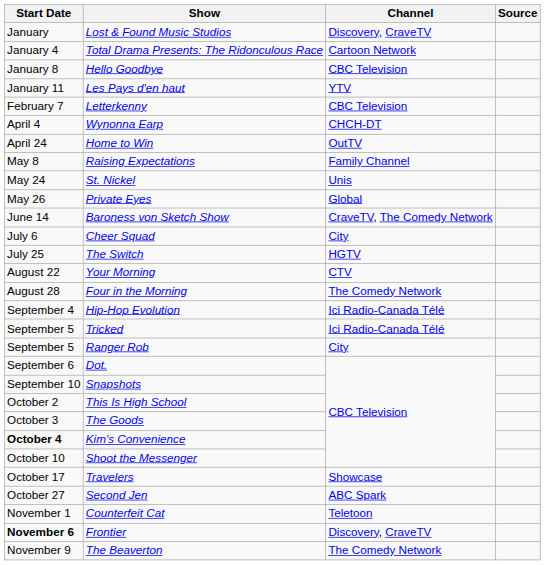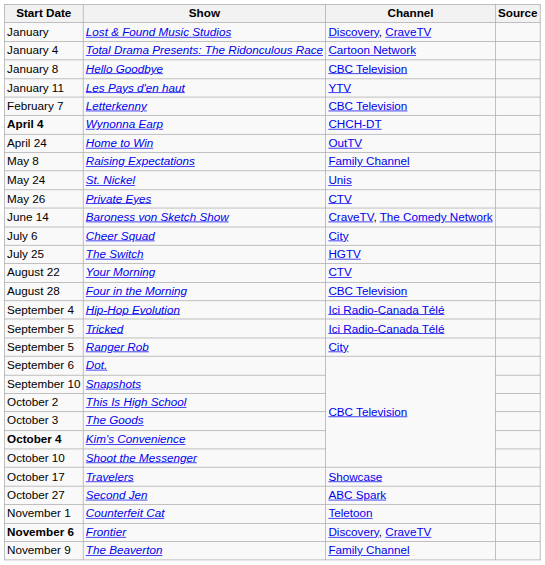 <table class="wikitable sortable">
 <tr>
 <th>Start Date</th>
 <th>Show</th>
 <th>Channel</th>
 <th>Source</th>
 </tr>
 <tr>
 <td>January</td>
 <td><em><a href='#'>Lost & Found Music Studios</a></em></td>
 <td><a href='#'>Discovery</a>, <a href='#'>CraveTV</a></td>
 <td></td>
 </tr>
 <tr>
 <td>January 4</td>
 <td><em><a href='#'>Total Drama Presents: The Ridonculous Race</a></em></td>
 <td><a href='#'>Cartoon Network</a></td>
 <td></td>
 </tr>
 <tr>
 <td>January 8</td>
 <td><em><a href='#'>Hello Goodbye</a></em></td>
 <td><a href='#'>CBC Television</a></td>
 <td></td>
 </tr>
 <tr>
 <td>January 11</td>
 <td><em><a href='#'>Les Pays d'en haut</a></em></td>
 <td><a href='#'>YTV</a></td>
 <td></td>
 </tr>
 <tr>
 <td>February 7</td>
 <td><em><a href='#'>Letterkenny</a></em></td>
 <td><a href='#'>CBC Television</a></td>
 <td></td>
 </tr>
 <tr>
-<td>April 4</td>
+<td><strong>April 4</strong></td>
 <td><em><a href='#'>Wynonna Earp</a></em></td>
 <td><a href='#'>CHCH-DT</a></td>
 <td></td>
 </tr>
 <tr>
 <td>April 24</td>
 <td><em><a href='#'>Home to Win</a></em></td>
 <td><a href='#'>OutTV</a></td>
 <td></td>
 </tr>
 <tr>
 <td>May 8</td>
 <td><em><a href='#'>Raising Expectations</a></em></td>
 <td><a href='#'>Family Channel</a></td>
 <td></td>
 </tr>
 <tr>
 <td>May 24</td>
 <td><em><a href='#'>St. Nickel</a></em></td>
 <td><a href='#'>Unis</a></td>
 <td></td>
 </tr>
 <tr>
 <td>May 26</td>
 <td><em><a href='#'>Private Eyes</a></em></td>
-<td><a href='#'>Global</a></td>
+<td><a href='#'>CTV</a></td>
 <td></td>
 </tr>
 <tr>
 <td>June 14</td>
 <td><em><a href='#'>Baroness von Sketch Show</a></em></td>
 <td><a href='#'>CraveTV</a>, <a href='#'>The Comedy Network</a></td>
 <td></td>
 </tr>
 <tr>
 <td>July 6</td>
 <td><em><a href='#'>Cheer Squad</a></em></td>
 <td><a href='#'>City</a></td>
 <td></td>
 </tr>
 <tr>
 <td>July 25</td>
 <td><em><a href='#'>The Switch</a></em></td>
 <td><a href='#'>HGTV</a></td>
 <td></td>
 </tr>
 <tr>
 <td>August 22</td>
 <td><em><a href='#'>Your Morning</a></em></td>
 <td><a href='#'>CTV</a></td>
 <td></td>
 </tr>
 <tr>
 <td>August 28</td>
 <td><em><a href='#'>Four in the Morning</a></em></td>
-<td><a href='#'>The Comedy Network</a></td>
+<td><a href='#'>CBC Television</a></td>
 <td></td>
 </tr>
 <tr>
 <td>September 4</td>
 <td><em><a href='#'>Hip-Hop Evolution</a></em></td>
 <td><a href='#'>Ici Radio-Canada Télé</a></td>
 <td></td>
 </tr>
 <tr>
 <td>September 5</td>
 <td><em><a href='#'>Tricked</a></em></td>
 <td><a href='#'>Ici Radio-Canada Télé</a></td>
 <td></td>
 </tr>
 <tr>
 <td>September 5</td>
 <td><em><a href='#'>Ranger Rob</a></em></td>
 <td><a href='#'>City</a></td>
 <td></td>
 </tr>
 <tr>
 <td>September 6</td>
 <td><em><a href='#'>Dot.</a></em></td>
 <td rowspan=6><a href='#'>CBC Television</a></td>
 <td></td>
 </tr>
 <tr>
 <td>September 10</td>
 <td><em><a href='#'>Snapshots</a></em></td>
 <td></td>
 </tr>
 <tr>
 <td>October 2</td>
 <td><em><a href='#'>This Is High School</a></em></td>
 <td></td>
 </tr>
 <tr>
 <td>October 3</td>
 <td><em><a href='#'>The Goods</a></em></td>
 <td></td>
 </tr>
 <tr>
 <td><strong>October 4</strong></td>
 <td><em><a href='#'>Kim's Convenience</a></em></td>
 <td></td>
 </tr>
 <tr>
 <td>October 10</td>
 <td><em><a href='#'>Shoot the Messenger</a></em></td>
 <td></td>
 </tr>
 <tr>
 <td>October 17</td>
 <td><em><a href='#'>Travelers</a></em></td>
 <td><a href='#'>Showcase</a></td>
 <td></td>
 </tr>
 <tr>
 <td>October 27</td>
 <td><em><a href='#'>Second Jen</a></em></td>
 <td><a href='#'>ABC Spark</a></td>
 <td></td>
 </tr>
 <tr>
 <td>November 1</td>
 <td><em><a href='#'>Counterfeit Cat</a></em></td>
 <td><a href='#'>Teletoon</a></td>
 <td></td>
 </tr>
 <tr>
 <td><strong>November 6</strong></td>
 <td><em><a href='#'>Frontier</a></em></td>
 <td><a href='#'>Discovery</a>, <a href='#'>CraveTV</a></td>
 <td></td>
 </tr>
 <tr>
 <td>November 9</td>
 <td><em><a href='#'>The Beaverton</a></em></td>
-<td><a href='#'>The Comedy Network</a></td>
+<td><a href='#'>Family Channel</a></td>
 <td></td>
 </tr>
 </table>
